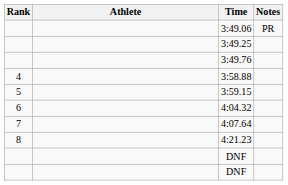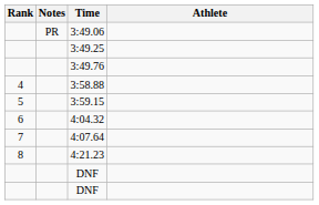 <table class="wikitable" style="text-align:center">
 <tr>
 <th>Rank</th>
+<th>Notes</th>
+<th>Time</th>
 <th Style="width:18em">Athlete</th>
-<th>Time</th>
-<th>Notes</th>
 </tr>
 <tr>
 <td></td>
+<td>PR</td>
+<td>3:49.06</td>
 <td style="text-align:left"></td>
-<td>3:49.06</td>
-<td>PR</td>
 </tr>
 <tr>
 <td></td>
+<td></td>
+<td>3:49.25</td>
 <td style="text-align:left"></td>
-<td>3:49.25</td>
-<td></td>
 </tr>
 <tr>
 <td></td>
+<td></td>
+<td>3:49.76</td>
 <td style="text-align:left"></td>
-<td>3:49.76</td>
-<td></td>
 </tr>
 <tr>
 <td>4</td>
+<td></td>
+<td>3:58.88</td>
 <td style="text-align:left"></td>
-<td>3:58.88</td>
-<td></td>
 </tr>
 <tr>
 <td>5</td>
+<td></td>
+<td>3:59.15</td>
 <td style="text-align:left"></td>
-<td>3:59.15</td>
-<td></td>
 </tr>
 <tr>
 <td>6</td>
+<td></td>
+<td>4:04.32</td>
 <td style="text-align:left"></td>
-<td>4:04.32</td>
-<td></td>
 </tr>
 <tr>
 <td>7</td>
+<td></td>
+<td>4:07.64</td>
 <td style="text-align:left"></td>
-<td>4:07.64</td>
-<td></td>
 </tr>
 <tr>
 <td>8</td>
+<td></td>
+<td>4:21.23</td>
 <td style="text-align:left"></td>
-<td>4:21.23</td>
-<td></td>
 </tr>
 <tr>
 <td></td>
+<td></td>
+<td>DNF</td>
 <td style="text-align:left"></td>
-<td>DNF</td>
-<td></td>
 </tr>
 <tr>
 <td></td>
+<td></td>
+<td>DNF</td>
 <td style="text-align:left"></td>
-<td>DNF</td>
-<td></td>
 </tr>
 </table>
